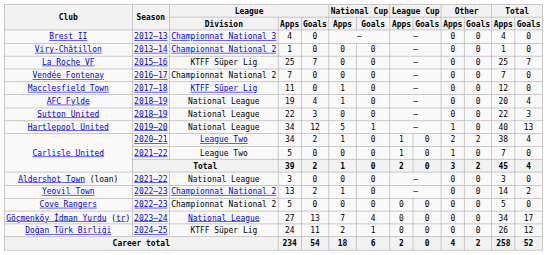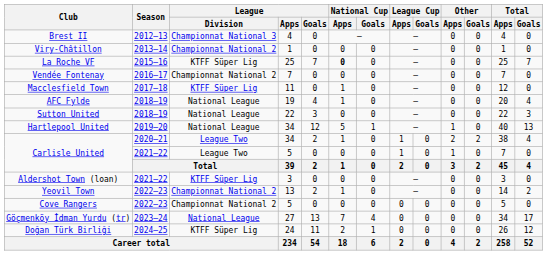 <table class="wikitable" style="text-align: center">
 <tr>
 <th rowspan="2">Club</th>
 <th rowspan="2">Season</th>
 <th colspan="3">League</th>
 <th colspan="2">National Cup</th>
 <th colspan="2">League Cup</th>
 <th colspan="2">Other</th>
 <th colspan="2">Total</th>
 </tr>
 <tr>
 <th>Division</th>
 <th>Apps</th>
 <th>Goals</th>
 <th>Apps</th>
 <th>Goals</th>
 <th>Apps</th>
 <th>Goals</th>
 <th>Apps</th>
 <th>Goals</th>
 <th>Apps</th>
 <th>Goals</th>
 </tr>
 <tr>
 <td><a href='#'>Brest II</a></td>
 <td><a href='#'>2012–13</a></td>
 <td><a href='#'>Championnat National 3</a></td>
 <td>4</td>
 <td>0</td>
 <td colspan="2">—</td>
 <td colspan="2">—</td>
 <td>0</td>
 <td>0</td>
 <td>4</td>
 <td>0</td>
 </tr>
 <tr>
 <td><a href='#'>Viry-Châtillon</a></td>
 <td><a href='#'>2013–14</a></td>
 <td><a href='#'>Championnat National 2</a></td>
 <td>1</td>
 <td>0</td>
 <td>0</td>
 <td>0</td>
 <td colspan="2">—</td>
 <td>0</td>
 <td>0</td>
 <td>1</td>
 <td>0</td>
 </tr>
 <tr>
 <td><a href='#'>La Roche VF</a></td>
 <td><a href='#'>2015–16</a></td>
 <td>KTFF Süper Lig</td>
 <td>25</td>
 <td>7</td>
-<td>0</td>
+<td><strong>0</strong></td>
 <td>0</td>
 <td colspan="2">—</td>
 <td>0</td>
 <td>0</td>
 <td>25</td>
 <td>7</td>
 </tr>
 <tr>
 <td><a href='#'>Vendée Fontenay</a></td>
 <td><a href='#'>2016–17</a></td>
 <td>Championnat National 2</td>
 <td>7</td>
 <td>0</td>
 <td>0</td>
 <td>0</td>
 <td colspan="2">—</td>
 <td>0</td>
 <td>0</td>
 <td>7</td>
 <td>0</td>
 </tr>
 <tr>
 <td><a href='#'>Macclesfield Town</a></td>
 <td><a href='#'>2017–18</a></td>
 <td><a href='#'>KTFF Süper Lig</a></td>
 <td>11</td>
 <td>0</td>
 <td>1</td>
 <td>0</td>
 <td colspan="2">—</td>
 <td>0</td>
 <td>0</td>
 <td>12</td>
 <td>0</td>
 </tr>
 <tr>
 <td><a href='#'>AFC Fylde</a></td>
 <td><a href='#'>2018–19</a></td>
 <td>National League</td>
 <td>19</td>
 <td>4</td>
 <td>1</td>
 <td>0</td>
 <td colspan="2">—</td>
 <td>0</td>
 <td>0</td>
 <td>20</td>
 <td>4</td>
 </tr>
 <tr>
 <td><a href='#'>Sutton United</a></td>
 <td><a href='#'>2018–19</a></td>
 <td>National League</td>
 <td>22</td>
 <td>3</td>
 <td>0</td>
 <td>0</td>
 <td colspan="2">—</td>
 <td>0</td>
 <td>0</td>
 <td>22</td>
 <td>3</td>
 </tr>
 <tr>
 <td><a href='#'>Hartlepool United</a></td>
 <td><a href='#'>2019–20</a></td>
 <td>National League</td>
 <td>34</td>
 <td>12</td>
 <td>5</td>
 <td>1</td>
 <td colspan="2">—</td>
 <td>1</td>
 <td>0</td>
 <td>40</td>
 <td>13</td>
 </tr>
 <tr>
 <td rowspan=3><a href='#'>Carlisle United</a></td>
 <td><a href='#'>2020–21</a></td>
 <td><a href='#'>League Two</a></td>
 <td>34</td>
 <td>2</td>
 <td>1</td>
 <td>0</td>
 <td>1</td>
 <td>0</td>
 <td>2</td>
 <td>2</td>
 <td>38</td>
 <td>4</td>
 </tr>
 <tr>
 <td><a href='#'>2021–22</a></td>
 <td>League Two</td>
 <td>5</td>
 <td>0</td>
 <td>0</td>
 <td>0</td>
 <td>1</td>
 <td>0</td>
 <td>1</td>
 <td>0</td>
 <td>7</td>
 <td>0</td>
 </tr>
 <tr>
 <th colspan="2">Total</th>
 <th>39</th>
 <th>2</th>
 <th>1</th>
 <th>0</th>
 <th>2</th>
 <th>0</th>
 <th>3</th>
 <th>2</th>
 <th>45</th>
 <th>4</th>
 </tr>
 <tr>
 <td><a href='#'>Aldershot Town</a> (loan)</td>
 <td><a href='#'>2021–22</a></td>
-<td>National League</td>
+<td><a href='#'>KTFF Süper Lig</a></td>
 <td>3</td>
 <td>0</td>
 <td>0</td>
 <td>0</td>
 <td colspan="2">—</td>
 <td>0</td>
 <td>0</td>
 <td>3</td>
 <td>0</td>
 </tr>
 <tr>
 <td><a href='#'>Yeovil Town</a></td>
 <td><a href='#'>2022–23</a></td>
 <td><a href='#'>Championnat National 2</a></td>
 <td>13</td>
 <td>2</td>
 <td>1</td>
 <td>0</td>
 <td colspan="2">—</td>
 <td>0</td>
 <td>0</td>
 <td>14</td>
 <td>2</td>
 </tr>
 <tr>
 <td><a href='#'>Cove Rangers</a></td>
 <td><a href='#'>2022–23</a></td>
 <td>Championnat National 2</td>
 <td>5</td>
 <td>0</td>
 <td>0</td>
 <td>0</td>
 <td>0</td>
 <td>0</td>
 <td>0</td>
 <td>0</td>
 <td>5</td>
 <td>0</td>
 </tr>
 <tr>
 <td><a href='#'>Göçmenköy İdman Yurdu</a> (<a href='#'>tr</a>)</td>
 <td><a href='#'>2023–24</a></td>
 <td><a href='#'>National League</a></td>
 <td>27</td>
 <td>13</td>
 <td>7</td>
 <td>4</td>
 <td>0</td>
 <td>0</td>
 <td>0</td>
 <td>0</td>
 <td>34</td>
 <td>17</td>
 </tr>
 <tr>
 <td><a href='#'>Doğan Türk Birliği</a></td>
 <td><a href='#'>2024–25</a></td>
 <td>KTFF Süper Lig</td>
 <td>24</td>
 <td>11</td>
 <td>2</td>
 <td>1</td>
 <td>0</td>
 <td>0</td>
 <td>0</td>
 <td>0</td>
 <td>26</td>
 <td>12</td>
 </tr>
 <tr>
 <th colspan="3">Career total</th>
 <th>234</th>
 <th>54</th>
 <th>18</th>
 <th>6</th>
 <th>2</th>
 <th>0</th>
 <th>4</th>
 <th>2</th>
 <th>258</th>
 <th>52</th>
 </tr>
 </table>
